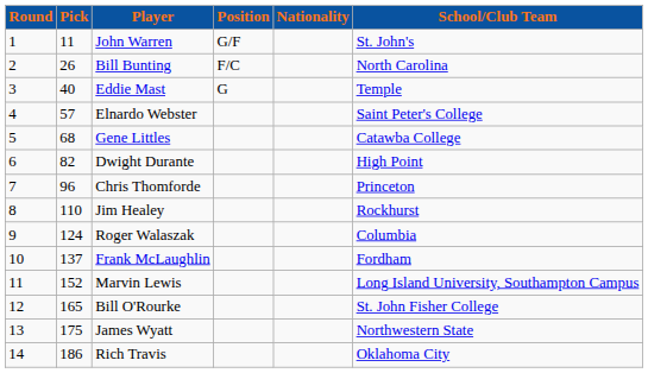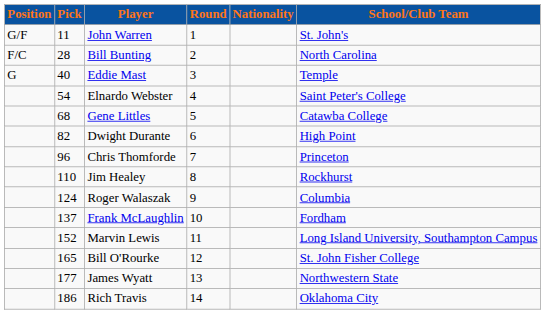 <table class="wikitable">
 <tr>
-<th style="color:#FF7518; background:#0953a0;">Round</th>
+<th style="color:#FF7518; background:#0953a0;">Position</th>
 <th style="color:#FF7518; background:#0953a0;">Pick</th>
 <th style="color:#FF7518; background:#0953a0;">Player</th>
-<th style="color:#FF7518; background:#0953a0;">Position</th>
+<th style="color:#FF7518; background:#0953a0;">Round</th>
 <th style="color:#FF7518; background:#0953a0;">Nationality</th>
 <th style="color:#FF7518; background:#0953a0;">School/Club Team</th>
 </tr>
 <tr>
-<td>1</td>
+<td>G/F</td>
 <td>11</td>
 <td><a href='#'>John Warren</a></td>
-<td>G/F</td>
+<td>1</td>
 <td></td>
 <td><a href='#'>St. John's</a></td>
 </tr>
 <tr>
+<td>F/C</td>
+<td>28</td>
+<td><a href='#'>Bill Bunting</a></td>
 <td>2</td>
-<td>26</td>
-<td><a href='#'>Bill Bunting</a></td>
-<td>F/C</td>
 <td></td>
 <td><a href='#'>North Carolina</a></td>
 </tr>
 <tr>
-<td>3</td>
+<td>G</td>
 <td>40</td>
 <td><a href='#'>Eddie Mast</a></td>
-<td>G</td>
+<td>3</td>
 <td></td>
 <td><a href='#'>Temple</a></td>
 </tr>
 <tr>
+<td></td>
+<td>54</td>
+<td>Elnardo Webster</td>
 <td>4</td>
-<td>57</td>
-<td>Elnardo Webster</td>
-<td></td>
 <td></td>
 <td><a href='#'>Saint Peter's College</a></td>
 </tr>
 <tr>
-<td>5</td>
+<td></td>
 <td>68</td>
 <td><a href='#'>Gene Littles</a></td>
-<td></td>
+<td>5</td>
 <td></td>
 <td><a href='#'>Catawba College</a></td>
 </tr>
 <tr>
-<td>6</td>
+<td></td>
 <td>82</td>
 <td>Dwight Durante</td>
-<td></td>
+<td>6</td>
 <td></td>
 <td><a href='#'>High Point</a></td>
 </tr>
 <tr>
-<td>7</td>
+<td></td>
 <td>96</td>
 <td>Chris Thomforde</td>
-<td></td>
+<td>7</td>
 <td></td>
 <td><a href='#'>Princeton</a></td>
 </tr>
 <tr>
-<td>8</td>
+<td></td>
 <td>110</td>
 <td>Jim Healey</td>
-<td></td>
+<td>8</td>
 <td></td>
 <td><a href='#'>Rockhurst</a></td>
 </tr>
 <tr>
-<td>9</td>
+<td></td>
 <td>124</td>
 <td>Roger Walaszak</td>
-<td></td>
+<td>9</td>
 <td></td>
 <td><a href='#'>Columbia</a></td>
 </tr>
 <tr>
-<td>10</td>
+<td></td>
 <td>137</td>
 <td><a href='#'>Frank McLaughlin</a></td>
-<td></td>
+<td>10</td>
 <td></td>
 <td><a href='#'>Fordham</a></td>
 </tr>
 <tr>
-<td>11</td>
+<td></td>
 <td>152</td>
 <td>Marvin Lewis</td>
-<td></td>
+<td>11</td>
 <td></td>
 <td><a href='#'>Long Island University, Southampton Campus</a></td>
 </tr>
 <tr>
-<td>12</td>
+<td></td>
 <td>165</td>
 <td>Bill O'Rourke</td>
-<td></td>
+<td>12</td>
 <td></td>
 <td><a href='#'>St. John Fisher College</a></td>
 </tr>
 <tr>
+<td></td>
+<td>177</td>
+<td>James Wyatt</td>
 <td>13</td>
-<td>175</td>
-<td>James Wyatt</td>
-<td></td>
 <td></td>
 <td><a href='#'>Northwestern State</a></td>
 </tr>
 <tr>
-<td>14</td>
+<td></td>
 <td>186</td>
 <td>Rich Travis</td>
-<td></td>
+<td>14</td>
 <td></td>
 <td><a href='#'>Oklahoma City</a></td>
 </tr>
 </table>
